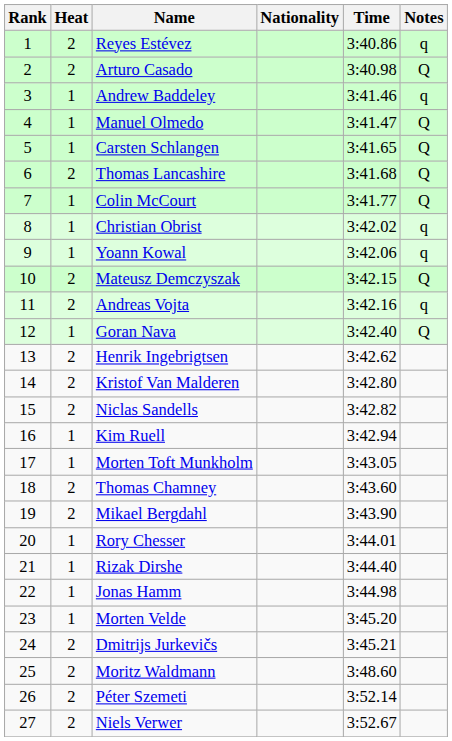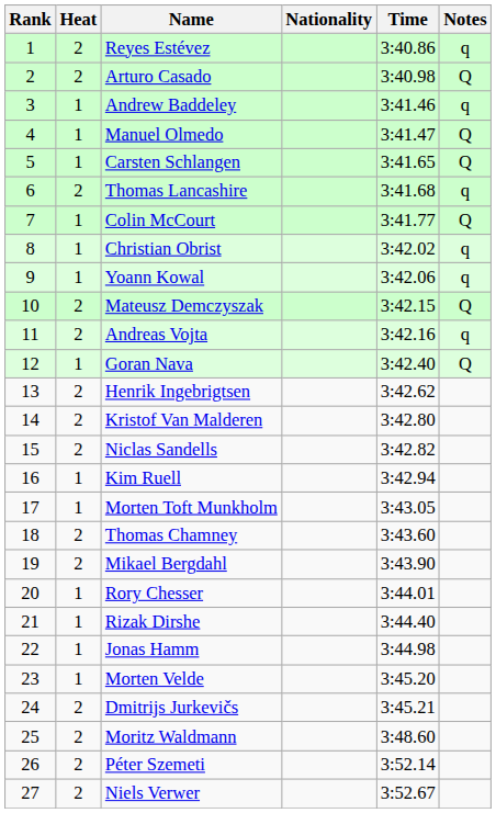 <table class="wikitable sortable" style="text-align:center">
 <tr>
 <th>Rank</th>
 <th>Heat</th>
 <th>Name</th>
 <th>Nationality</th>
 <th>Time</th>
 <th>Notes</th>
 </tr>
 <tr bgcolor=ccffcc>
 <td>1</td>
 <td>2</td>
 <td align="left"><a href='#'>Reyes Estévez</a></td>
 <td align=left></td>
 <td>3:40.86</td>
 <td>q</td>
 </tr>
 <tr bgcolor=ccffcc>
 <td>2</td>
 <td>2</td>
 <td align="left"><a href='#'>Arturo Casado</a></td>
 <td align=left></td>
 <td>3:40.98</td>
 <td>Q</td>
 </tr>
 <tr bgcolor=ccffcc>
 <td>3</td>
 <td>1</td>
 <td align="left"><a href='#'>Andrew Baddeley</a></td>
 <td align=left></td>
 <td>3:41.46</td>
 <td>q</td>
 </tr>
 <tr bgcolor=ccffcc>
 <td>4</td>
 <td>1</td>
 <td align="left"><a href='#'>Manuel Olmedo</a></td>
 <td align=left></td>
 <td>3:41.47</td>
 <td>Q</td>
 </tr>
 <tr bgcolor=ccffcc>
 <td>5</td>
 <td>1</td>
 <td align="left"><a href='#'>Carsten Schlangen</a></td>
 <td align=left></td>
 <td>3:41.65</td>
 <td>Q</td>
 </tr>
 <tr bgcolor=ccffcc>
 <td>6</td>
 <td>2</td>
 <td align="left"><a href='#'>Thomas Lancashire</a></td>
 <td align=left></td>
 <td>3:41.68</td>
-<td>Q</td>
+<td>q</td>
 </tr>
 <tr bgcolor=ccffcc>
 <td>7</td>
 <td>1</td>
 <td align="left"><a href='#'>Colin McCourt</a></td>
 <td align=left></td>
 <td>3:41.77</td>
 <td>Q</td>
 </tr>
 <tr bgcolor=ddffdd>
 <td>8</td>
 <td>1</td>
 <td align="left"><a href='#'>Christian Obrist</a></td>
 <td align=left></td>
 <td>3:42.02</td>
 <td>q</td>
 </tr>
 <tr bgcolor=ddffdd>
 <td>9</td>
 <td>1</td>
 <td align="left"><a href='#'>Yoann Kowal</a></td>
 <td align=left></td>
 <td>3:42.06</td>
 <td>q</td>
 </tr>
 <tr bgcolor=ccffcc>
 <td>10</td>
 <td>2</td>
 <td align="left"><a href='#'>Mateusz Demczyszak</a></td>
 <td align=left></td>
 <td>3:42.15</td>
 <td>Q</td>
 </tr>
 <tr bgcolor=ddffdd>
 <td>11</td>
 <td>2</td>
 <td align="left"><a href='#'>Andreas Vojta</a></td>
 <td align=left></td>
 <td>3:42.16</td>
 <td>q</td>
 </tr>
 <tr bgcolor=ddffdd>
 <td>12</td>
 <td>1</td>
 <td align="left"><a href='#'>Goran Nava</a></td>
 <td align=left></td>
 <td>3:42.40</td>
 <td>Q</td>
 </tr>
 <tr>
 <td>13</td>
 <td>2</td>
 <td align="left"><a href='#'>Henrik Ingebrigtsen</a></td>
 <td align=left></td>
 <td>3:42.62</td>
 <td></td>
 </tr>
 <tr>
 <td>14</td>
 <td>2</td>
 <td align="left"><a href='#'>Kristof Van Malderen</a></td>
 <td align=left></td>
 <td>3:42.80</td>
 <td></td>
 </tr>
 <tr>
 <td>15</td>
 <td>2</td>
 <td align="left"><a href='#'>Niclas Sandells</a></td>
 <td align=left></td>
 <td>3:42.82</td>
 <td></td>
 </tr>
 <tr>
 <td>16</td>
 <td>1</td>
 <td align="left"><a href='#'>Kim Ruell</a></td>
 <td align=left></td>
 <td>3:42.94</td>
 <td></td>
 </tr>
 <tr>
 <td>17</td>
 <td>1</td>
 <td align="left"><a href='#'>Morten Toft Munkholm</a></td>
 <td align=left></td>
 <td>3:43.05</td>
 <td></td>
 </tr>
 <tr>
 <td>18</td>
 <td>2</td>
 <td align="left"><a href='#'>Thomas Chamney</a></td>
 <td align=left></td>
 <td>3:43.60</td>
 <td></td>
 </tr>
 <tr>
 <td>19</td>
 <td>2</td>
 <td align="left"><a href='#'>Mikael Bergdahl</a></td>
 <td align=left></td>
 <td>3:43.90</td>
 <td></td>
 </tr>
 <tr>
 <td>20</td>
 <td>1</td>
 <td align="left"><a href='#'>Rory Chesser</a></td>
 <td align=left></td>
 <td>3:44.01</td>
 <td></td>
 </tr>
 <tr>
 <td>21</td>
 <td>1</td>
 <td align="left"><a href='#'>Rizak Dirshe</a></td>
 <td align=left></td>
 <td>3:44.40</td>
 <td></td>
 </tr>
 <tr>
 <td>22</td>
 <td>1</td>
 <td align="left"><a href='#'>Jonas Hamm</a></td>
 <td align=left></td>
 <td>3:44.98</td>
 <td></td>
 </tr>
 <tr>
 <td>23</td>
 <td>1</td>
 <td align="left"><a href='#'>Morten Velde</a></td>
 <td align=left></td>
 <td>3:45.20</td>
 <td></td>
 </tr>
 <tr>
 <td>24</td>
 <td>2</td>
 <td align="left"><a href='#'>Dmitrijs Jurkevičs</a></td>
 <td align=left></td>
 <td>3:45.21</td>
 <td></td>
 </tr>
 <tr>
 <td>25</td>
 <td>2</td>
 <td align="left"><a href='#'>Moritz Waldmann</a></td>
 <td align=left></td>
 <td>3:48.60</td>
 <td></td>
 </tr>
 <tr>
 <td>26</td>
 <td>2</td>
 <td align="left"><a href='#'>Péter Szemeti</a></td>
 <td align=left></td>
 <td>3:52.14</td>
 <td></td>
 </tr>
 <tr>
 <td>27</td>
 <td>2</td>
 <td align="left"><a href='#'>Niels Verwer</a></td>
 <td align=left></td>
 <td>3:52.67</td>
 <td></td>
 </tr>
 </table>
